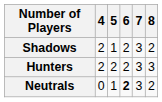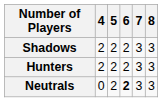 <table class="wikitable" style="text-align: center; width: 200px; height: 100px;">
 <tr>
 <th scope="col">Number of Players</th>
 <th scope="col">4</th>
 <th scope="col">5</th>
 <th scope="col">6</th>
 <th scope="col">7</th>
 <th scope="col">8</th>
 </tr>
 <tr>
 <th scope="row">Shadows</th>
 <td>2</td>
-<td>1</td>
+<td>2</td>
 <td>2</td>
 <td>3</td>
-<td>2</td>
+<td>3</td>
 </tr>
 <tr>
 <th scope="row">Hunters</th>
 <td>2</td>
 <td>2</td>
 <td>2</td>
 <td>3</td>
 <td>3</td>
 </tr>
 <tr>
 <th scope="row">Neutrals</th>
 <td>0</td>
-<td>1</td>
+<td>2</td>
 <td><strong>2</strong></td>
 <td>3</td>
-<td>2</td>
+<td>3</td>
 </tr>
 </table>
